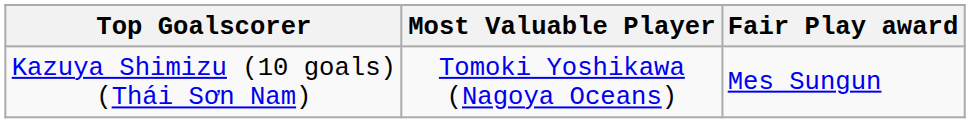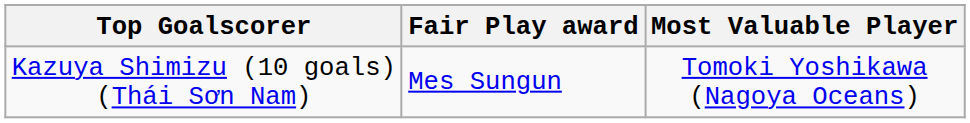 <table class="wikitable" style="center; margin: 0 auto;">
 <tr>
 <th>Top Goalscorer</th>
+<th>Fair Play award</th>
 <th>Most Valuable Player</th>
-<th>Fair Play award</th>
 </tr>
 <tr>
 <td align="center"> <a href='#'>Kazuya Shimizu</a> (10 goals)<br>(<a href='#'>Thái Sơn Nam</a>)</td>
+<td> <a href='#'>Mes Sungun</a></td>
 <td align="center"> <a href='#'>Tomoki Yoshikawa</a><br>(<a href='#'>Nagoya Oceans</a>)</td>
-<td> <a href='#'>Mes Sungun</a></td>
 </tr>
 </table>
